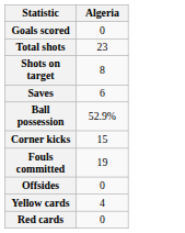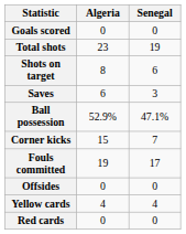 <table class="wikitable plainrowheaders" style="text-align:center">
 <tr>
 <th scope="col" style="width:100px">Statistic</th>
 <th scope="col" style="width:70px">Algeria</th>
+<th scope="col" style="width:70px">Senegal</th>
 </tr>
 <tr>
 <th scope=row>Goals scored</th>
+<td>0</td>
 <td>0</td>
 </tr>
 <tr>
 <th scope=row>Total shots</th>
 <td>23</td>
+<td>19</td>
 </tr>
 <tr>
 <th scope=row>Shots on target</th>
 <td>8</td>
+<td>6</td>
 </tr>
 <tr>
 <th scope=row>Saves</th>
 <td>6</td>
+<td>3</td>
 </tr>
 <tr>
 <th scope=row>Ball possession</th>
 <td>52.9%</td>
+<td>47.1%</td>
 </tr>
 <tr>
 <th scope=row>Corner kicks</th>
 <td>15</td>
+<td>7</td>
 </tr>
 <tr>
 <th scope=row>Fouls committed</th>
 <td>19</td>
+<td>17</td>
 </tr>
 <tr>
 <th scope=row>Offsides</th>
+<td>0</td>
 <td>0</td>
 </tr>
 <tr>
 <th scope=row>Yellow cards</th>
 <td>4</td>
+<td>4</td>
 </tr>
 <tr>
 <th scope=row>Red cards</th>
 <td>0</td>
+<td>0</td>
 </tr>
 </table>
